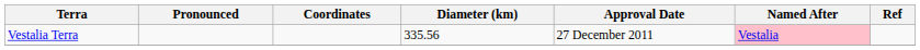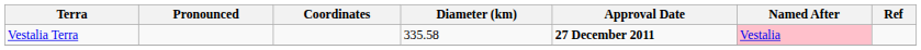 <table class="wikitable" style="min-width: 90%;">
 <tr>
 <th style="width:10em">Terra</th>
 <th style="width:10em">Pronounced</th>
 <th>Coordinates</th>
 <th>Diameter (km)</th>
 <th>Approval Date</th>
 <th>Named After</th>
 <th>Ref</th>
 </tr>
 <tr>
 <td><a href='#'>Vestalia Terra</a></td>
 <td></td>
 <td></td>
-<td>335.56</td>
-<td>27 December 2011</td>
+<td>335.58</td>
+<td><strong>27 December 2011</strong></td>
 <td style="background: pink;"><a href='#'>Vestalia</a></td>
 <td></td>
 </tr>
 <tr>
 </tr>
 </table>
